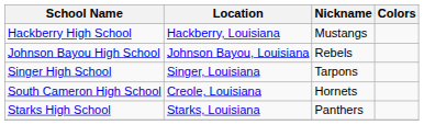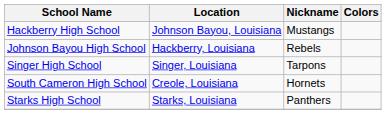 <table class="wikitable">
 <tr>
 <th>School Name</th>
 <th>Location</th>
 <th>Nickname</th>
 <th>Colors</th>
 </tr>
 <tr>
 <td><a href='#'>Hackberry High School</a></td>
-<td><a href='#'>Hackberry, Louisiana</a></td>
+<td><a href='#'>Johnson Bayou, Louisiana</a></td>
 <td>Mustangs</td>
 <td>  </td>
 </tr>
 <tr>
 <td><a href='#'>Johnson Bayou High School</a></td>
-<td><a href='#'>Johnson Bayou, Louisiana</a></td>
+<td><a href='#'>Hackberry, Louisiana</a></td>
 <td>Rebels</td>
 <td> </td>
 </tr>
 <tr>
 <td><a href='#'>Singer High School</a></td>
 <td><a href='#'>Singer, Louisiana</a></td>
 <td>Tarpons</td>
 <td> </td>
 </tr>
 <tr>
 <td><a href='#'>South Cameron High School</a></td>
 <td><a href='#'>Creole, Louisiana</a></td>
 <td>Hornets</td>
 <td> </td>
 </tr>
 <tr>
 <td><a href='#'>Starks High School</a></td>
 <td><a href='#'>Starks, Louisiana</a></td>
 <td>Panthers</td>
 <td> </td>
 </tr>
 <tr>
 </tr>
 </table>
